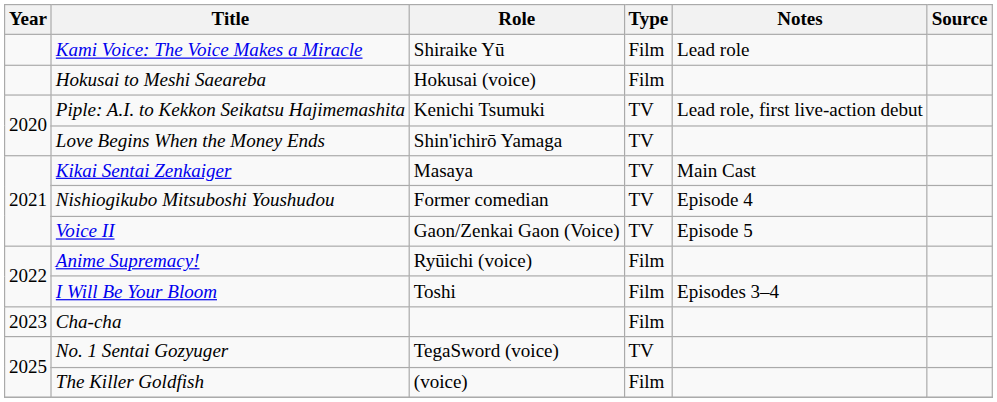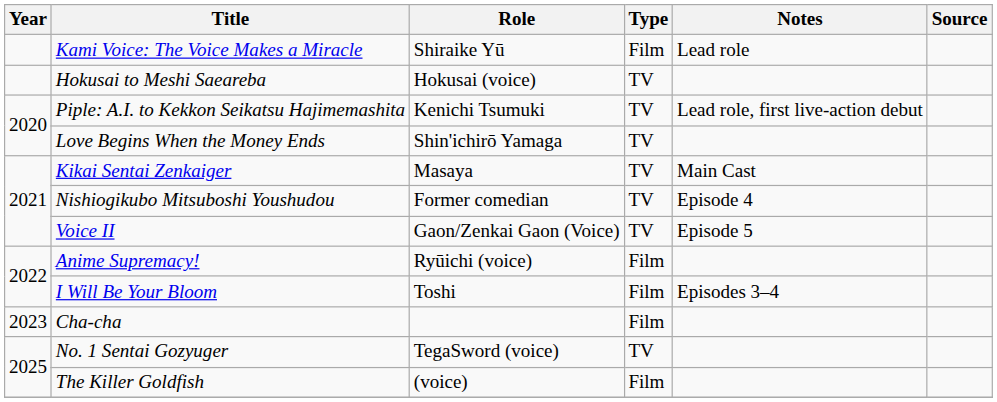 <table class="wikitable sortable plainrowheaders">
 <tr>
 <th>Year</th>
 <th>Title</th>
 <th>Role</th>
 <th class="unsortable">Type</th>
 <th class="unsortable">Notes</th>
 <th class="unsortable">Source</th>
 </tr>
 <tr>
 <td></td>
 <td><em><a href='#'>Kami Voice: The Voice Makes a Miracle</a></em></td>
 <td>Shiraike Yū</td>
 <td>Film</td>
 <td>Lead role</td>
 <td></td>
 </tr>
 <tr>
 <td></td>
 <td><em>Hokusai to Meshi Saeareba</em></td>
 <td>Hokusai (voice)</td>
-<td>Film</td>
+<td>TV</td>
 <td></td>
 <td></td>
 </tr>
 <tr>
 <td rowspan=2>2020</td>
 <td><em>Piple: A.I. to Kekkon Seikatsu Hajimemashita</em></td>
 <td>Kenichi Tsumuki</td>
 <td>TV</td>
 <td>Lead role, first live-action debut</td>
 <td></td>
 </tr>
 <tr>
 <td><em>Love Begins When the Money Ends</em></td>
 <td>Shin'ichirō Yamaga</td>
 <td>TV</td>
 <td></td>
 <td></td>
 </tr>
 <tr>
 <td rowspan=3>2021</td>
 <td><em><a href='#'>Kikai Sentai Zenkaiger</a></em></td>
 <td>Masaya</td>
 <td>TV</td>
 <td>Main Cast</td>
 <td></td>
 </tr>
 <tr>
 <td><em>Nishiogikubo Mitsuboshi Youshudou</em></td>
 <td>Former comedian</td>
 <td>TV</td>
 <td>Episode 4</td>
 <td></td>
 </tr>
 <tr>
 <td><em><a href='#'>Voice II</a></em></td>
 <td>Gaon/Zenkai Gaon  (Voice)</td>
 <td>TV</td>
 <td>Episode 5</td>
 <td></td>
 </tr>
 <tr>
 <td rowspan="2">2022</td>
 <td><em><a href='#'>Anime Supremacy!</a></em></td>
 <td>Ryūichi (voice)</td>
 <td>Film</td>
 <td></td>
 <td></td>
 </tr>
 <tr>
 <td><em><a href='#'>I Will Be Your Bloom</a></em></td>
 <td>Toshi</td>
 <td>Film</td>
 <td>Episodes 3–4</td>
 <td></td>
 </tr>
 <tr>
 <td>2023</td>
 <td><em>Cha-cha</em></td>
 <td></td>
 <td>Film</td>
 <td></td>
 <td></td>
 </tr>
 <tr>
 <td rowspan=2>2025</td>
 <td><em>No. 1 Sentai Gozyuger</em></td>
 <td>TegaSword (voice)</td>
 <td>TV</td>
 <td></td>
 <td></td>
 </tr>
 <tr>
 <td><em>The Killer Goldfish</em></td>
 <td>(voice)</td>
 <td>Film</td>
 <td></td>
 <td></td>
 </tr>
 <tr>
 </tr>
 </table>
